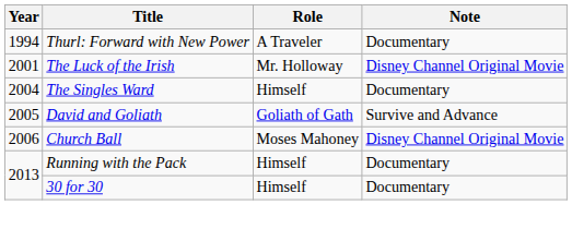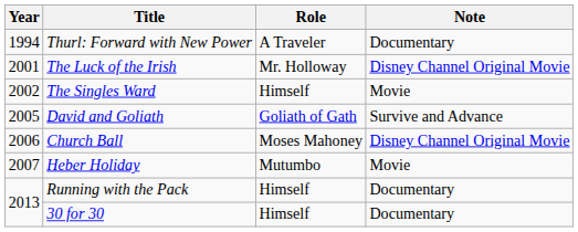 <table class="wikitable sortable">
 <tr>
 <th>Year</th>
 <th>Title</th>
 <th>Role</th>
 <th>Note</th>
 </tr>
 <tr>
 <td>1994</td>
 <td><em>Thurl: Forward with New Power</em></td>
 <td>A Traveler</td>
 <td>Documentary</td>
 </tr>
 <tr>
 <td>2001</td>
 <td><em><a href='#'>The Luck of the Irish</a></em></td>
 <td>Mr. Holloway</td>
 <td><a href='#'>Disney Channel Original Movie</a></td>
 </tr>
 <tr>
-<td>2004</td>
+<td>2002</td>
 <td><em><a href='#'>The Singles Ward</a></em></td>
 <td>Himself</td>
-<td>Documentary</td>
+<td>Movie</td>
 </tr>
 <tr>
 <td>2005</td>
 <td><em><a href='#'>David and Goliath</a></em></td>
 <td><a href='#'>Goliath of Gath</a></td>
 <td>Survive and Advance</td>
 </tr>
 <tr>
 <td>2006</td>
 <td><em><a href='#'>Church Ball</a></em></td>
 <td>Moses Mahoney</td>
 <td><a href='#'>Disney Channel Original Movie</a></td>
 </tr>
 <tr>
+<td>2007</td>
+<td><em><a href='#'>Heber Holiday</a></em></td>
+<td>Mutumbo</td>
+<td>Movie</td>
+</tr>
+<tr>
 <td rowspan=2>2013</td>
 <td><em>Running with the Pack</em></td>
 <td>Himself</td>
 <td>Documentary</td>
 </tr>
 <tr>
 <td><em><a href='#'>30 for 30</a></em></td>
 <td>Himself</td>
 <td>Documentary</td>
 </tr>
 </table>
